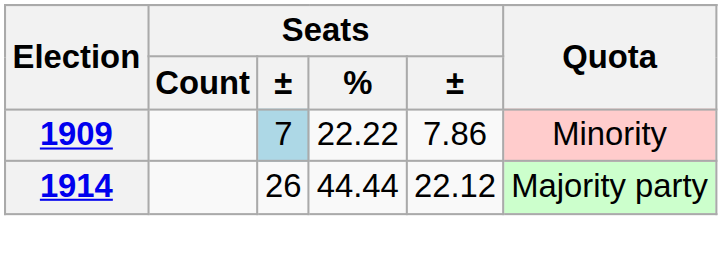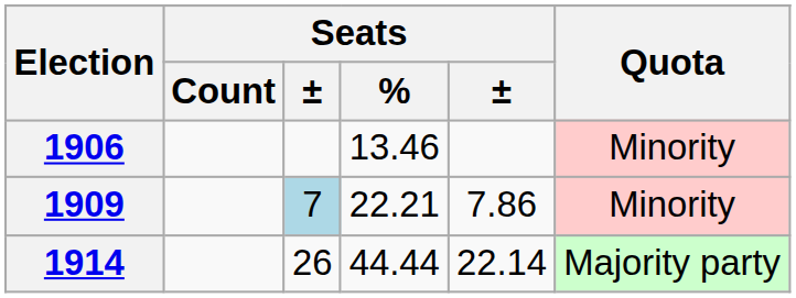 <table class="wikitable" style="text-align:center">
 <tr>
 </tr>
 <tr>
 <th rowspan="2">Election</th>
 <th colspan="4">Seats</th>
 <th rowspan="2">Quota</th>
 </tr>
 <tr>
 <th>Count</th>
 <th>±</th>
 <th>%</th>
 <th>±</th>
 </tr>
 <tr>
+<th><a href='#'>1906</a></th>
+<td></td>
+<td></td>
+<td>13.46</td>
+<td></td>
+<td style="background:#fcc;">Minority<br></td>
+</tr>
+<tr>
 <th><a href='#'>1909</a></th>
 <td></td>
 <td style="background: lightblue;"> 7</td>
-<td>22.22</td>
+<td>22.21</td>
 <td> 7.86</td>
 <td style="background:#fcc;">Minority</td>
 </tr>
 <tr>
 <th><a href='#'>1914</a></th>
 <td></td>
 <td> 26</td>
 <td>44.44</td>
-<td> 22.12</td>
+<td> 22.14</td>
 <td style="background:#cfc;">Majority party<br></td>
 </tr>
 </table>
